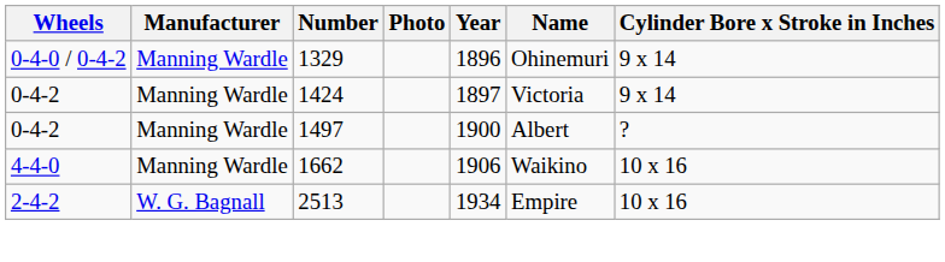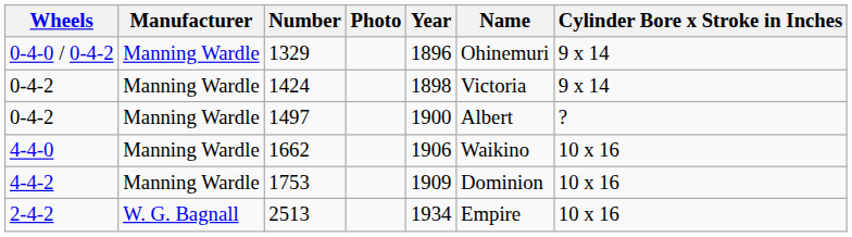 <table class="wikitable">
 <tr>
 <th><a href='#'>Wheels</a></th>
 <th>Manufacturer</th>
 <th>Number</th>
 <th>Photo</th>
 <th>Year</th>
 <th>Name</th>
 <th>Cylinder Bore x Stroke in Inches</th>
 </tr>
 <tr>
 <td><a href='#'>0-4-0</a> / <a href='#'>0-4-2</a></td>
 <td><a href='#'>Manning Wardle</a></td>
 <td>1329</td>
 <td></td>
 <td>1896</td>
 <td>Ohinemuri</td>
 <td>9 x 14</td>
 </tr>
 <tr>
 <td>0-4-2</td>
 <td>Manning Wardle</td>
 <td>1424</td>
 <td></td>
-<td>1897</td>
+<td>1898</td>
 <td>Victoria</td>
 <td>9 x 14</td>
 </tr>
 <tr>
 <td>0-4-2</td>
 <td>Manning Wardle</td>
 <td>1497</td>
 <td></td>
 <td>1900</td>
 <td>Albert</td>
 <td>?</td>
 </tr>
 <tr>
 <td><a href='#'>4-4-0</a></td>
 <td>Manning Wardle</td>
 <td>1662</td>
 <td></td>
 <td>1906</td>
 <td>Waikino</td>
 <td>10 x 16</td>
 </tr>
 <tr>
+<td><a href='#'>4-4-2</a></td>
+<td>Manning Wardle</td>
+<td>1753</td>
+<td></td>
+<td>1909</td>
+<td>Dominion</td>
+<td>10 x 16</td>
+</tr>
+<tr>
 <td><a href='#'>2-4-2</a></td>
 <td><a href='#'>W. G. Bagnall</a></td>
 <td>2513</td>
 <td></td>
 <td>1934</td>
 <td>Empire</td>
 <td>10 x 16</td>
 </tr>
 </table>
